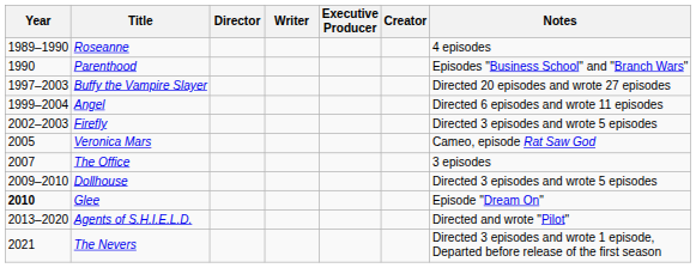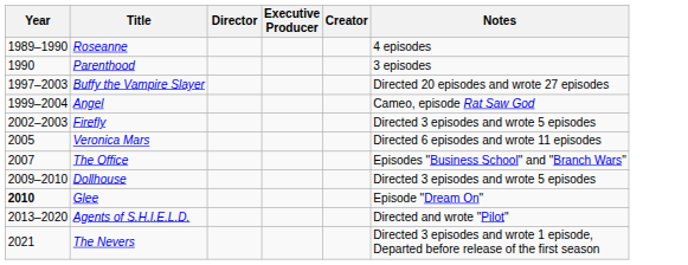 <table class="wikitable" margin-right:auto; margin-right:auto">
 <tr>
 <th>Year</th>
 <th>Title</th>
 <th width="65">Director</th>
-<th width="65">Writer</th>
 <th width="65">Executive Producer</th>
 <th>Creator</th>
 <th>Notes</th>
 </tr>
 <tr>
 <td>1989–1990</td>
 <td><em><a href='#'>Roseanne</a></em></td>
-<td></td>
 <td></td>
 <td></td>
 <td></td>
 <td>4 episodes</td>
 </tr>
 <tr>
 <td>1990</td>
 <td><em><a href='#'>Parenthood</a></em></td>
 <td></td>
 <td></td>
 <td></td>
-<td></td>
-<td>Episodes "<a href='#'>Business School</a>" and "<a href='#'>Branch Wars</a>"</td>
+<td>3 episodes</td>
 </tr>
 <tr>
 <td>1997–2003</td>
 <td><em><a href='#'>Buffy the Vampire Slayer</a></em></td>
-<td></td>
 <td></td>
 <td></td>
 <td></td>
 <td>Directed 20 episodes and wrote 27 episodes</td>
 </tr>
 <tr>
 <td>1999–2004</td>
 <td><em><a href='#'>Angel</a></em></td>
 <td></td>
 <td></td>
 <td></td>
-<td></td>
-<td>Directed 6 episodes and wrote 11 episodes</td>
+<td>Cameo, episode <em><a href='#'>Rat Saw God</a></em></td>
 </tr>
 <tr>
 <td>2002–2003</td>
 <td><em><a href='#'>Firefly</a></em></td>
-<td></td>
 <td></td>
 <td></td>
 <td></td>
 <td>Directed 3 episodes and wrote 5 episodes</td>
 </tr>
 <tr>
 <td>2005</td>
 <td><em><a href='#'>Veronica Mars</a></em></td>
 <td></td>
 <td></td>
 <td></td>
-<td></td>
-<td>Cameo, episode <em><a href='#'>Rat Saw God</a></em></td>
+<td>Directed 6 episodes and wrote 11 episodes</td>
 </tr>
 <tr>
 <td>2007</td>
 <td><em><a href='#'>The Office</a></em></td>
 <td></td>
 <td></td>
 <td></td>
-<td></td>
-<td>3 episodes</td>
+<td>Episodes "<a href='#'>Business School</a>" and "<a href='#'>Branch Wars</a>"</td>
 </tr>
 <tr>
 <td>2009–2010</td>
 <td><em><a href='#'>Dollhouse</a></em></td>
-<td></td>
 <td></td>
 <td></td>
 <td></td>
 <td>Directed 3 episodes and wrote 5 episodes</td>
 </tr>
 <tr>
 <td><strong>2010</strong></td>
 <td><em><a href='#'>Glee</a></em></td>
 <td></td>
 <td></td>
 <td></td>
-<td></td>
 <td>Episode "<a href='#'>Dream On</a>"</td>
 </tr>
 <tr>
 <td>2013–2020</td>
 <td><em><a href='#'>Agents of S.H.I.E.L.D.</a></em></td>
-<td></td>
 <td></td>
 <td></td>
 <td></td>
 <td>Directed and wrote "<a href='#'>Pilot</a>"</td>
 </tr>
 <tr>
 <td>2021</td>
 <td><em><a href='#'>The Nevers</a></em></td>
 <td></td>
 <td></td>
 <td></td>
-<td></td>
 <td>Directed 3 episodes and wrote 1 episode,<br>Departed before release of the first season</td>
 </tr>
 </table>
